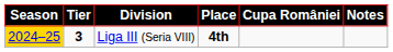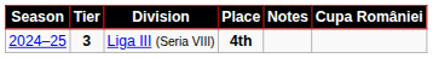 <table class="wikitable" style="text-align:center; font-size:90%">
 <tr>
 <th style="background:#000000;color:#FFFFFF;border:1px solid #d50000;">Season</th>
 <th style="background:#000000;color:#FFFFFF;border:1px solid #d50000;">Tier</th>
 <th style="background:#000000;color:#FFFFFF;border:1px solid #d50000;">Division</th>
 <th style="background:#000000;color:#FFFFFF;border:1px solid #d50000;">Place</th>
+<th style="background:#000000;color:#FFFFFF;border:1px solid #d50000;">Notes</th>
 <th style="background:#000000;color:#FFFFFF;border:1px solid #d50000;">Cupa României</th>
-<th style="background:#000000;color:#FFFFFF;border:1px solid #d50000;">Notes</th>
 </tr>
 <tr>
-<td style="background: gold;"><a href='#'>2024–25</a></td>
+<td><a href='#'>2024–25</a></td>
 <td><strong>3</strong></td>
 <td><a href='#'>Liga III</a> <small>(Seria VIII)</small></td>
 <td><strong>4th</strong></td>
 <td></td>
 <td></td>
 </tr>
 </table>
